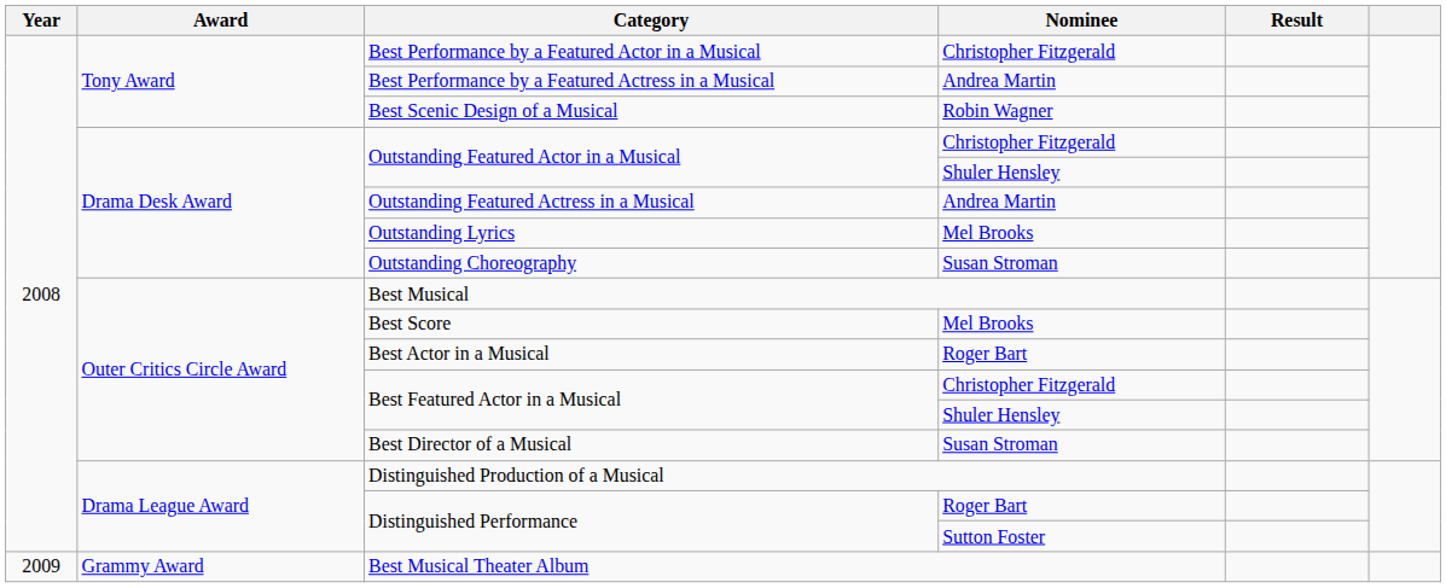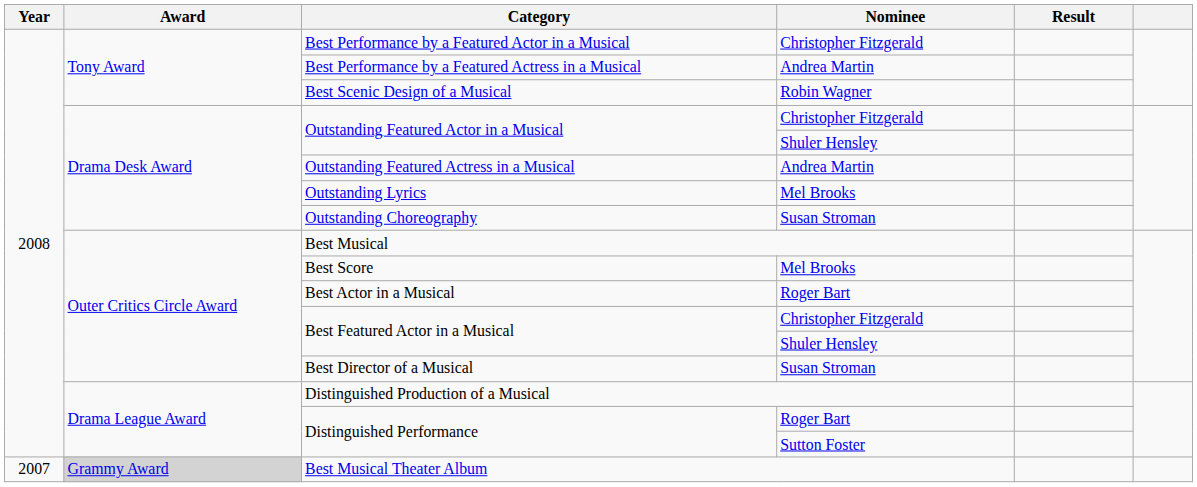 <table class="wikitable" width="95%">
 <tr>
 <th width="5%">Year</th>
 <th width="20%">Award</th>
 <th width="40%">Category</th>
 <th width="20%">Nominee</th>
 <th width="10%">Result</th>
 <th width="5%"></th>
 </tr>
 <tr>
 <td rowspan="17" align="center">2008</td>
 <td rowspan="3"><a href='#'>Tony Award</a></td>
 <td><a href='#'>Best Performance by a Featured Actor in a Musical</a></td>
 <td><a href='#'>Christopher Fitzgerald</a></td>
 <td></td>
 <td rowspan="3" align="center"></td>
 </tr>
 <tr>
 <td><a href='#'>Best Performance by a Featured Actress in a Musical</a></td>
 <td><a href='#'>Andrea Martin</a></td>
 <td></td>
 </tr>
 <tr>
 <td><a href='#'>Best Scenic Design of a Musical</a></td>
 <td><a href='#'>Robin Wagner</a></td>
 <td></td>
 </tr>
 <tr>
 <td rowspan="5"><a href='#'>Drama Desk Award</a></td>
 <td rowspan="2"><a href='#'>Outstanding Featured Actor in a Musical</a></td>
 <td><a href='#'>Christopher Fitzgerald</a></td>
 <td></td>
 <td rowspan="5" align="center"></td>
 </tr>
 <tr>
 <td><a href='#'>Shuler Hensley</a></td>
 <td></td>
 </tr>
 <tr>
 <td><a href='#'>Outstanding Featured Actress in a Musical</a></td>
 <td><a href='#'>Andrea Martin</a></td>
 <td></td>
 </tr>
 <tr>
 <td><a href='#'>Outstanding Lyrics</a></td>
 <td><a href='#'>Mel Brooks</a></td>
 <td></td>
 </tr>
 <tr>
 <td><a href='#'>Outstanding Choreography</a></td>
 <td><a href='#'>Susan Stroman</a></td>
 <td></td>
 </tr>
 <tr>
 <td rowspan="6"><a href='#'>Outer Critics Circle Award</a></td>
 <td colspan="2">Best Musical</td>
 <td></td>
 <td rowspan="6" align="center"></td>
 </tr>
 <tr>
 <td>Best Score</td>
 <td><a href='#'>Mel Brooks</a></td>
 <td></td>
 </tr>
 <tr>
 <td>Best Actor in a Musical</td>
 <td><a href='#'>Roger Bart</a></td>
 <td></td>
 </tr>
 <tr>
 <td rowspan="2">Best Featured Actor in a Musical</td>
 <td><a href='#'>Christopher Fitzgerald</a></td>
 <td></td>
 </tr>
 <tr>
 <td><a href='#'>Shuler Hensley</a></td>
 <td></td>
 </tr>
 <tr>
 <td>Best Director of a Musical</td>
 <td><a href='#'>Susan Stroman</a></td>
 <td></td>
 </tr>
 <tr>
 <td rowspan="3"><a href='#'>Drama League Award</a></td>
 <td colspan="2">Distinguished Production of a Musical</td>
 <td></td>
 <td rowspan="3" align="center"></td>
 </tr>
 <tr>
 <td rowspan="2">Distinguished Performance</td>
 <td><a href='#'>Roger Bart</a></td>
 <td></td>
 </tr>
 <tr>
 <td><a href='#'>Sutton Foster</a></td>
 <td></td>
 </tr>
 <tr>
-<td align="center">2009</td>
-<td><a href='#'>Grammy Award</a></td>
+<td align="center">2007</td>
+<td style="background: lightgrey;"><a href='#'>Grammy Award</a></td>
 <td colspan="2"><a href='#'>Best Musical Theater Album</a></td>
 <td></td>
 <td align="center"></td>
 </tr>
 </table>
